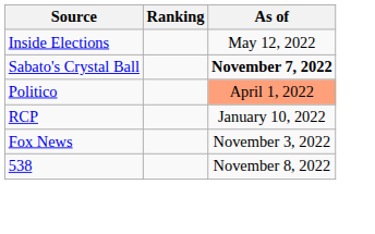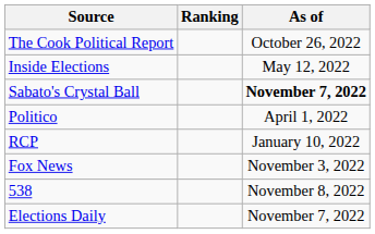 <table class="wikitable" style="text-align:center">
 <tr>
 <th>Source</th>
 <th>Ranking</th>
 <th>As of</th>
+</tr>
+<tr>
+<td align=left><a href='#'>The Cook Political Report</a></td>
+<td></td>
+<td>October 26, 2022</td>
 </tr>
 <tr>
 <td align=left><a href='#'>Inside Elections</a></td>
 <td></td>
 <td>May 12, 2022</td>
 </tr>
 <tr>
 <td align=left><a href='#'>Sabato's Crystal Ball</a></td>
 <td></td>
 <td><strong>November 7, 2022</strong></td>
 </tr>
 <tr>
 <td align="left"><a href='#'>Politico</a></td>
 <td></td>
-<td style="background: lightsalmon;">April 1, 2022</td>
+<td>April 1, 2022</td>
 </tr>
 <tr>
 <td align=left><a href='#'>RCP</a></td>
 <td></td>
 <td>January 10, 2022</td>
 </tr>
 <tr>
 <td align=left><a href='#'>Fox News</a></td>
 <td></td>
 <td>November 3, 2022</td>
 </tr>
 <tr>
 <td align="left"><a href='#'>538</a></td>
 <td></td>
 <td>November 8, 2022</td>
 </tr>
+<tr>
+<td align="left"><a href='#'>Elections Daily</a></td>
+<td></td>
+<td>November 7, 2022</td>
+</tr>
 </table>
